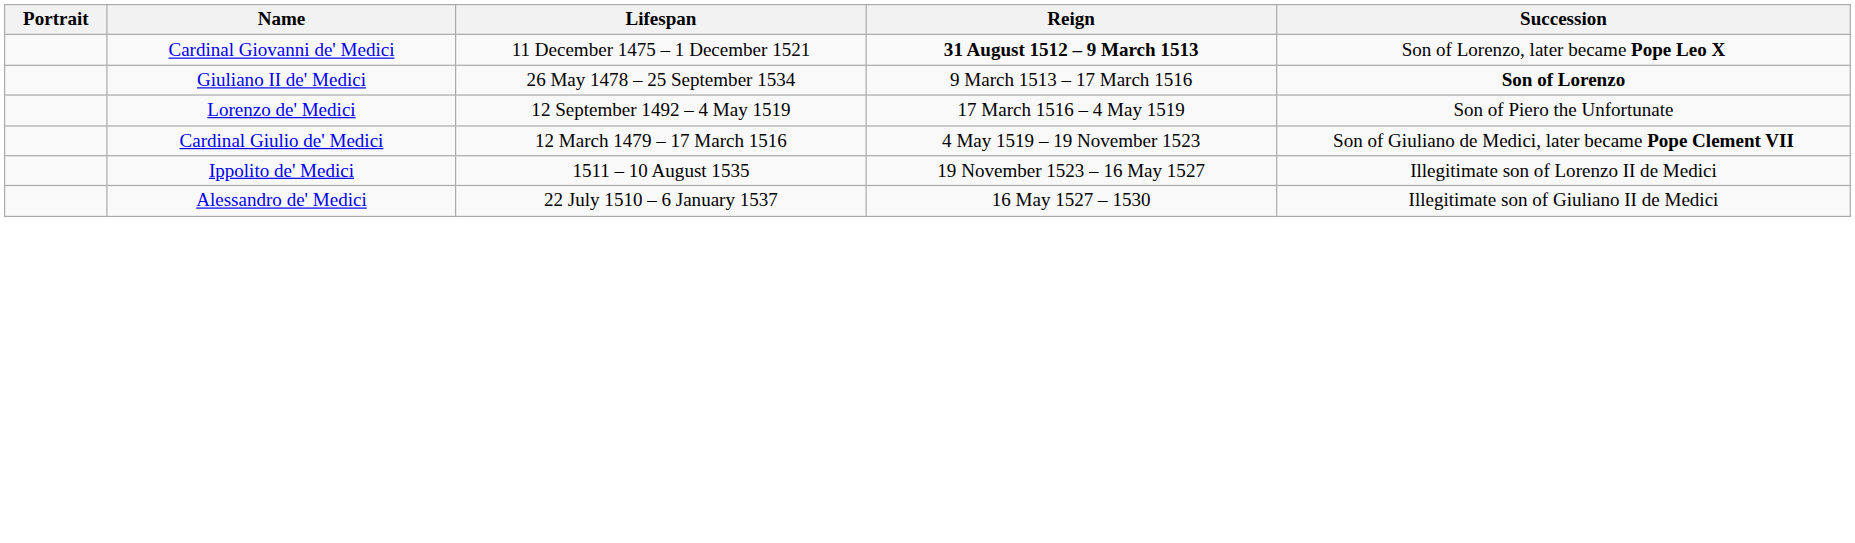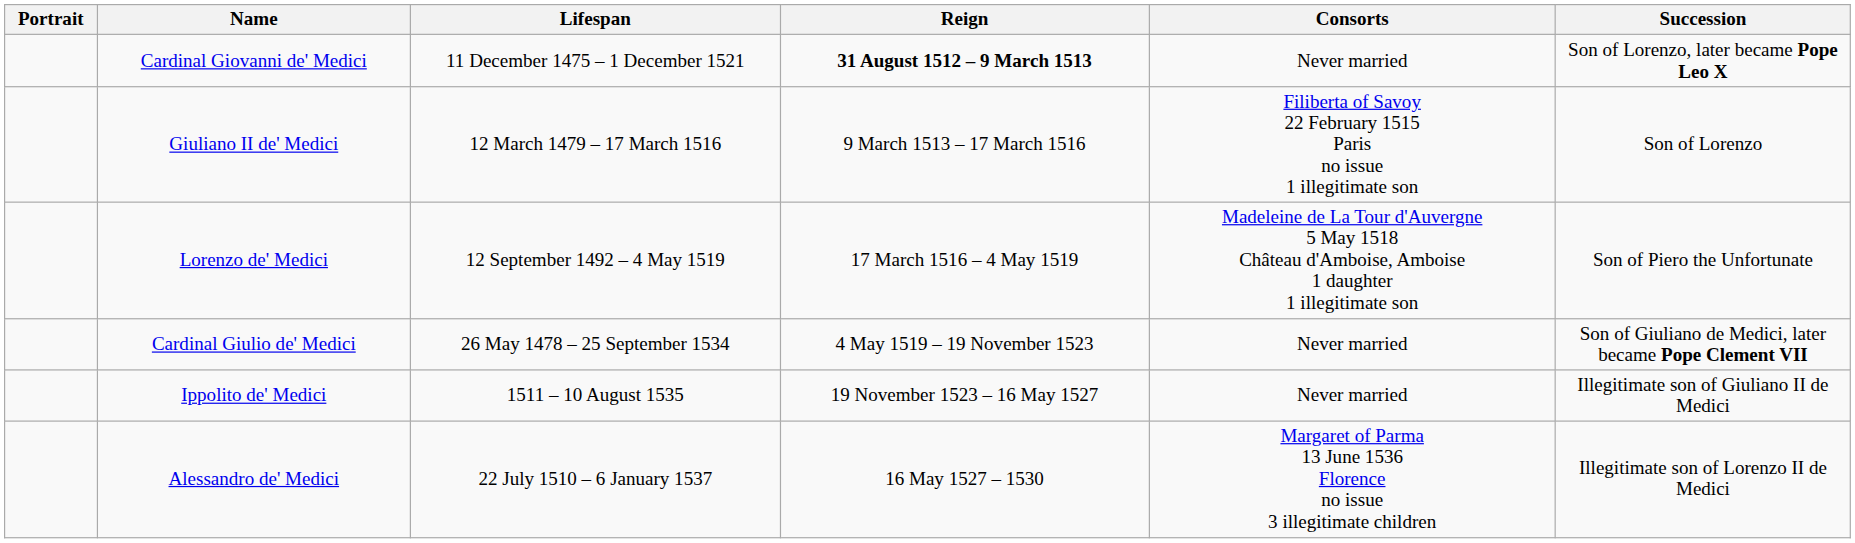 <table width=98% class="wikitable" style="text-align:center;">
 <tr>
 <th width="5%">Portrait</th>
 <th width="17%">Name</th>
 <th width="20%">Lifespan</th>
 <th width="20%">Reign</th>
+<th width="22%">Consorts</th>
 <th width="28%">Succession</th>
 </tr>
 <tr>
 <td></td>
 <td><a href='#'>Cardinal Giovanni de' Medici</a></td>
 <td>11 December 1475 – 1 December 1521</td>
 <td><strong>31 August 1512 – 9 March 1513</strong></td>
+<td>Never married</td>
 <td>Son of Lorenzo, later became <strong>Pope Leo X</strong></td>
 </tr>
 <tr>
 <td></td>
 <td><a href='#'>Giuliano II de' Medici</a></td>
-<td>26 May 1478 – 25 September 1534</td>
+<td>12 March 1479 – 17 March 1516</td>
 <td>9 March 1513 – 17 March 1516</td>
-<td><strong>Son of Lorenzo</strong></td>
+<td><a href='#'>Filiberta of Savoy</a><br>22 February 1515<br>Paris<br>no issue<br>1 illegitimate son</td>
+<td>Son of Lorenzo</td>
 </tr>
 <tr>
 <td></td>
 <td><a href='#'>Lorenzo de' Medici</a></td>
 <td>12 September 1492 – 4 May 1519</td>
 <td>17 March 1516 – 4 May 1519</td>
+<td><a href='#'>Madeleine de La Tour d'Auvergne</a><br>5 May 1518<br>Château d'Amboise, Amboise<br>1 daughter<br>1 illegitimate son</td>
 <td>Son of Piero the Unfortunate</td>
 </tr>
 <tr>
 <td></td>
 <td><a href='#'>Cardinal Giulio de' Medici</a></td>
-<td>12 March 1479 – 17 March 1516</td>
+<td>26 May 1478 – 25 September 1534</td>
 <td>4 May 1519 – 19 November 1523</td>
+<td>Never married</td>
 <td>Son of Giuliano de Medici, later became <strong>Pope Clement VII</strong></td>
 </tr>
 <tr>
 <td></td>
 <td><a href='#'>Ippolito de' Medici</a></td>
 <td>1511 – 10 August 1535</td>
 <td>19 November 1523 – 16 May 1527</td>
-<td>Illegitimate son of Lorenzo II de Medici</td>
+<td>Never married</td>
+<td>Illegitimate son of Giuliano II de Medici</td>
 </tr>
 <tr>
 <td></td>
 <td><a href='#'>Alessandro de' Medici</a></td>
 <td>22 July 1510 – 6 January 1537</td>
 <td>16 May 1527 – 1530</td>
-<td>Illegitimate son of Giuliano II de Medici</td>
+<td><a href='#'>Margaret of Parma</a><br>13 June 1536<br><a href='#'>Florence</a><br>no issue<br>3 illegitimate children</td>
+<td>Illegitimate son of Lorenzo II de Medici</td>
 </tr>
 </table>
